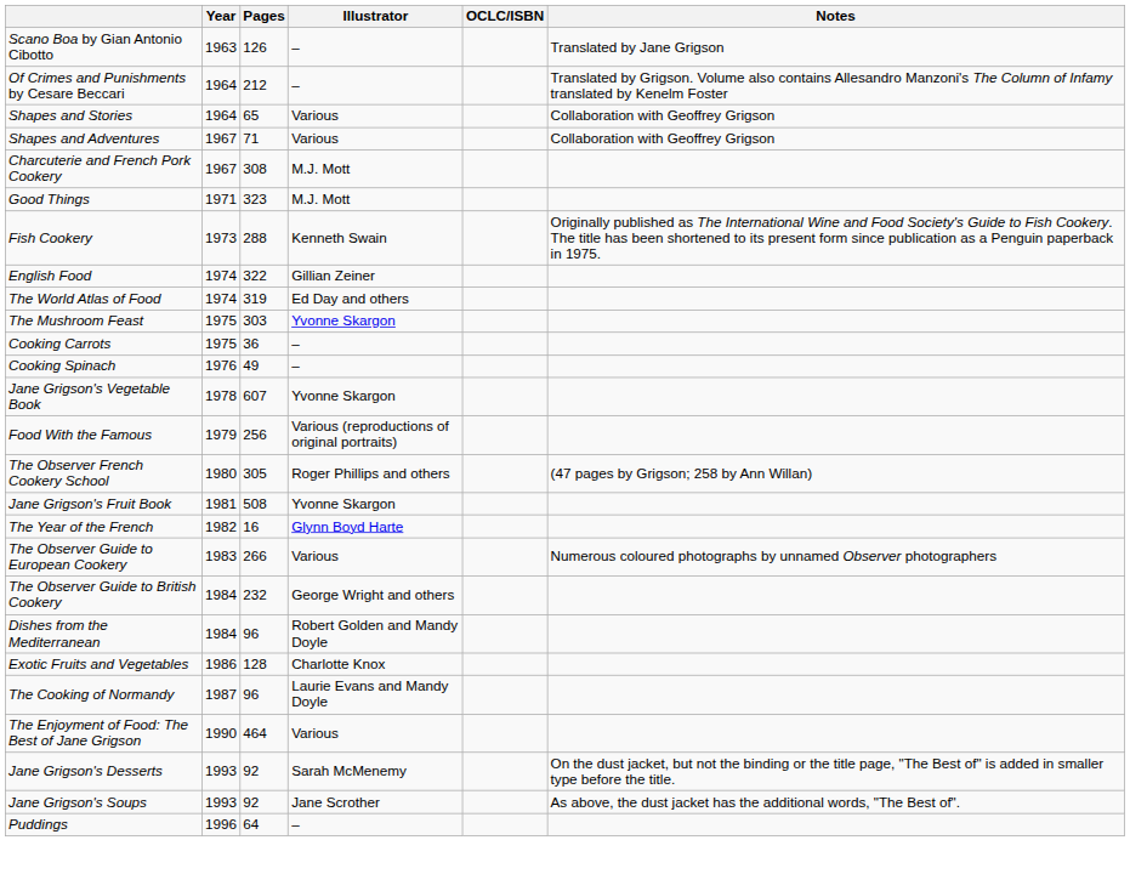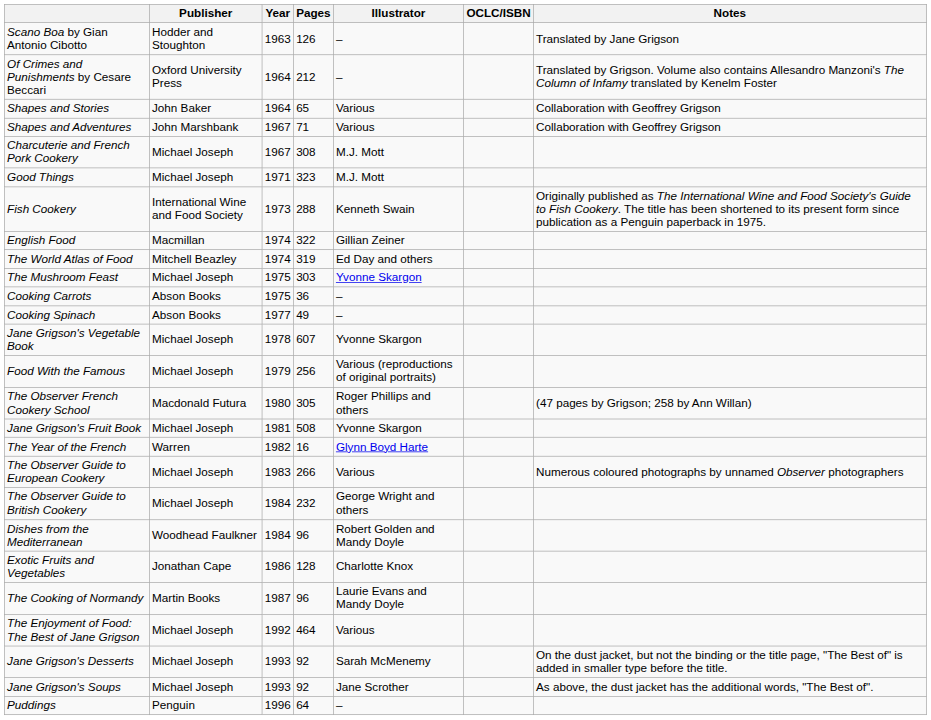 <table class="wikitable plainrowheaders" style="text-align: left; margin-right: 0;">
 <tr>
 <th scope="col"></th>
+<th scope="col">Publisher</th>
 <th scope="col">Year</th>
 <th scope="col">Pages</th>
 <th scope="col">Illustrator</th>
 <th scope="col">OCLC/ISBN</th>
 <th scope="col">Notes</th>
 </tr>
 <tr>
 <td><em>Scano Boa</em> by Gian Antonio Cibotto</td>
+<td>Hodder and Stoughton</td>
 <td>1963</td>
 <td>126</td>
 <td>–</td>
 <td></td>
 <td>Translated by Jane Grigson</td>
 </tr>
 <tr>
 <td><em>Of Crimes and Punishments</em> by Cesare Beccari</td>
+<td>Oxford University Press</td>
 <td>1964</td>
 <td>212</td>
 <td>–</td>
 <td></td>
 <td>Translated by Grigson. Volume also contains Allesandro Manzoni's <em>The Column of Infamy</em> translated by Kenelm Foster</td>
 </tr>
 <tr>
 <td><em>Shapes and Stories</em></td>
+<td>John Baker</td>
 <td>1964</td>
 <td>65</td>
 <td>Various</td>
 <td></td>
 <td>Collaboration with Geoffrey Grigson</td>
 </tr>
 <tr>
 <td><em>Shapes and Adventures</em></td>
+<td>John Marshbank</td>
 <td>1967</td>
 <td>71</td>
 <td>Various</td>
 <td></td>
 <td>Collaboration with Geoffrey Grigson</td>
 </tr>
 <tr>
 <td><em>Charcuterie and French Pork Cookery</em></td>
+<td>Michael Joseph</td>
 <td>1967</td>
 <td>308</td>
 <td>M.J. Mott</td>
 <td></td>
 <td></td>
 </tr>
 <tr>
 <td><em>Good Things</em></td>
+<td>Michael Joseph</td>
 <td>1971</td>
 <td>323</td>
 <td>M.J. Mott</td>
 <td></td>
 <td></td>
 </tr>
 <tr>
 <td><em>Fish Cookery</em></td>
+<td>International Wine and Food Society</td>
 <td>1973</td>
 <td>288</td>
 <td>Kenneth Swain</td>
 <td></td>
 <td>Originally published as <em>The International Wine and Food Society's Guide to Fish Cookery</em>. The title has been shortened to its present form since publication as a Penguin paperback in 1975.</td>
 </tr>
 <tr>
 <td><em>English Food</em></td>
+<td>Macmillan</td>
 <td>1974</td>
 <td>322</td>
 <td>Gillian Zeiner</td>
 <td></td>
 <td></td>
 </tr>
 <tr>
 <td><em>The World Atlas of Food</em></td>
+<td>Mitchell Beazley</td>
 <td>1974</td>
 <td>319</td>
 <td>Ed Day and others</td>
 <td></td>
 <td></td>
 </tr>
 <tr>
 <td><em>The Mushroom Feast</em></td>
+<td>Michael Joseph</td>
 <td>1975</td>
 <td>303</td>
 <td><a href='#'>Yvonne Skargon</a></td>
 <td></td>
 <td></td>
 </tr>
 <tr>
 <td><em>Cooking Carrots</em></td>
+<td>Abson Books</td>
 <td>1975</td>
 <td>36</td>
 <td>–</td>
 <td></td>
 <td></td>
 </tr>
 <tr>
 <td><em>Cooking Spinach</em></td>
-<td>1976</td>
+<td>Abson Books</td>
+<td>1977</td>
 <td>49</td>
 <td>–</td>
 <td></td>
 <td></td>
 </tr>
 <tr>
 <td><em>Jane Grigson's Vegetable Book</em></td>
+<td>Michael Joseph</td>
 <td>1978</td>
 <td>607</td>
 <td>Yvonne Skargon</td>
 <td></td>
 <td></td>
 </tr>
 <tr>
 <td><em>Food With the Famous</em></td>
+<td>Michael Joseph</td>
 <td>1979</td>
 <td>256</td>
 <td>Various (reproductions of original portraits)</td>
 <td></td>
 <td></td>
 </tr>
 <tr>
 <td><em>The Observer French Cookery School</em></td>
+<td>Macdonald Futura</td>
 <td>1980</td>
 <td>305</td>
 <td>Roger Phillips and others</td>
 <td></td>
 <td>(47 pages by Grigson; 258 by Ann Willan)</td>
 </tr>
 <tr>
 <td><em>Jane Grigson's Fruit Book</em></td>
+<td>Michael Joseph</td>
 <td>1981</td>
 <td>508</td>
 <td>Yvonne Skargon</td>
 <td></td>
 <td></td>
 </tr>
 <tr>
 <td><em>The Year of the French</em></td>
+<td>Warren</td>
 <td>1982</td>
 <td>16</td>
 <td><a href='#'>Glynn Boyd Harte</a></td>
 <td></td>
 <td></td>
 </tr>
 <tr>
 <td><em>The Observer Guide to European Cookery</em></td>
+<td>Michael Joseph</td>
 <td>1983</td>
 <td>266</td>
 <td>Various</td>
 <td></td>
 <td>Numerous coloured photographs by unnamed <em>Observer</em> photographers</td>
 </tr>
 <tr>
 <td><em>The Observer Guide to British Cookery</em></td>
+<td>Michael Joseph</td>
 <td>1984</td>
 <td>232</td>
 <td>George Wright and others</td>
 <td></td>
 <td></td>
 </tr>
 <tr>
 <td><em>Dishes from the Mediterranean</em></td>
+<td>Woodhead Faulkner</td>
 <td>1984</td>
 <td>96</td>
 <td>Robert Golden and Mandy Doyle</td>
 <td></td>
 <td></td>
 </tr>
 <tr>
 <td><em>Exotic Fruits and Vegetables</em></td>
+<td>Jonathan Cape</td>
 <td>1986</td>
 <td>128</td>
 <td>Charlotte Knox</td>
 <td></td>
 <td></td>
 </tr>
 <tr>
 <td><em>The Cooking of Normandy</em></td>
+<td>Martin Books</td>
 <td>1987</td>
 <td>96</td>
 <td>Laurie Evans and Mandy Doyle</td>
 <td></td>
 <td></td>
 </tr>
 <tr>
 <td><em>The Enjoyment of Food: The Best of Jane Grigson</em></td>
-<td>1990</td>
+<td>Michael Joseph</td>
+<td>1992</td>
 <td>464</td>
 <td>Various</td>
 <td></td>
 <td></td>
 </tr>
 <tr>
 <td><em>Jane Grigson's Desserts</em></td>
+<td>Michael Joseph</td>
 <td>1993</td>
 <td>92</td>
 <td>Sarah McMenemy</td>
 <td></td>
 <td>On the dust jacket, but not the binding or the title page, "The Best of" is added in smaller type before the title.</td>
 </tr>
 <tr>
 <td><em>Jane Grigson's Soups</em></td>
+<td>Michael Joseph</td>
 <td>1993</td>
 <td>92</td>
 <td>Jane Scrother</td>
 <td></td>
 <td>As above, the dust jacket has the additional words, "The Best of".</td>
 </tr>
 <tr>
 <td><em>Puddings</em></td>
+<td>Penguin</td>
 <td>1996</td>
 <td>64</td>
 <td>–</td>
 <td></td>
 <td></td>
 </tr>
 </table>
